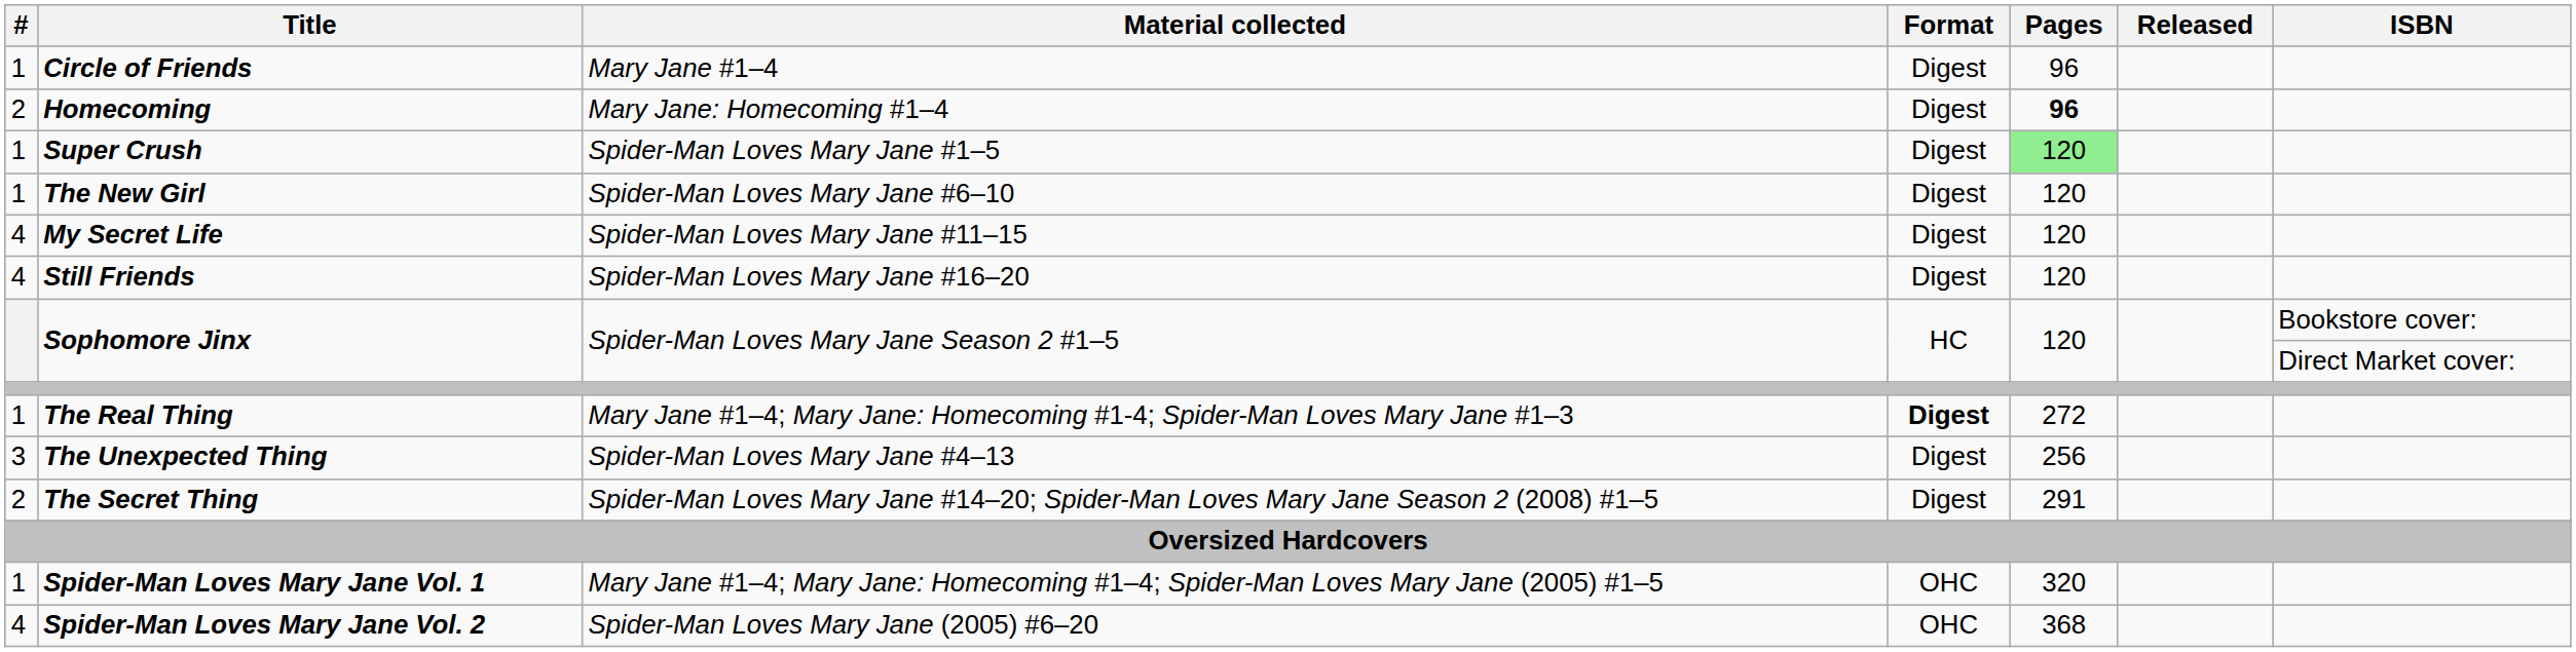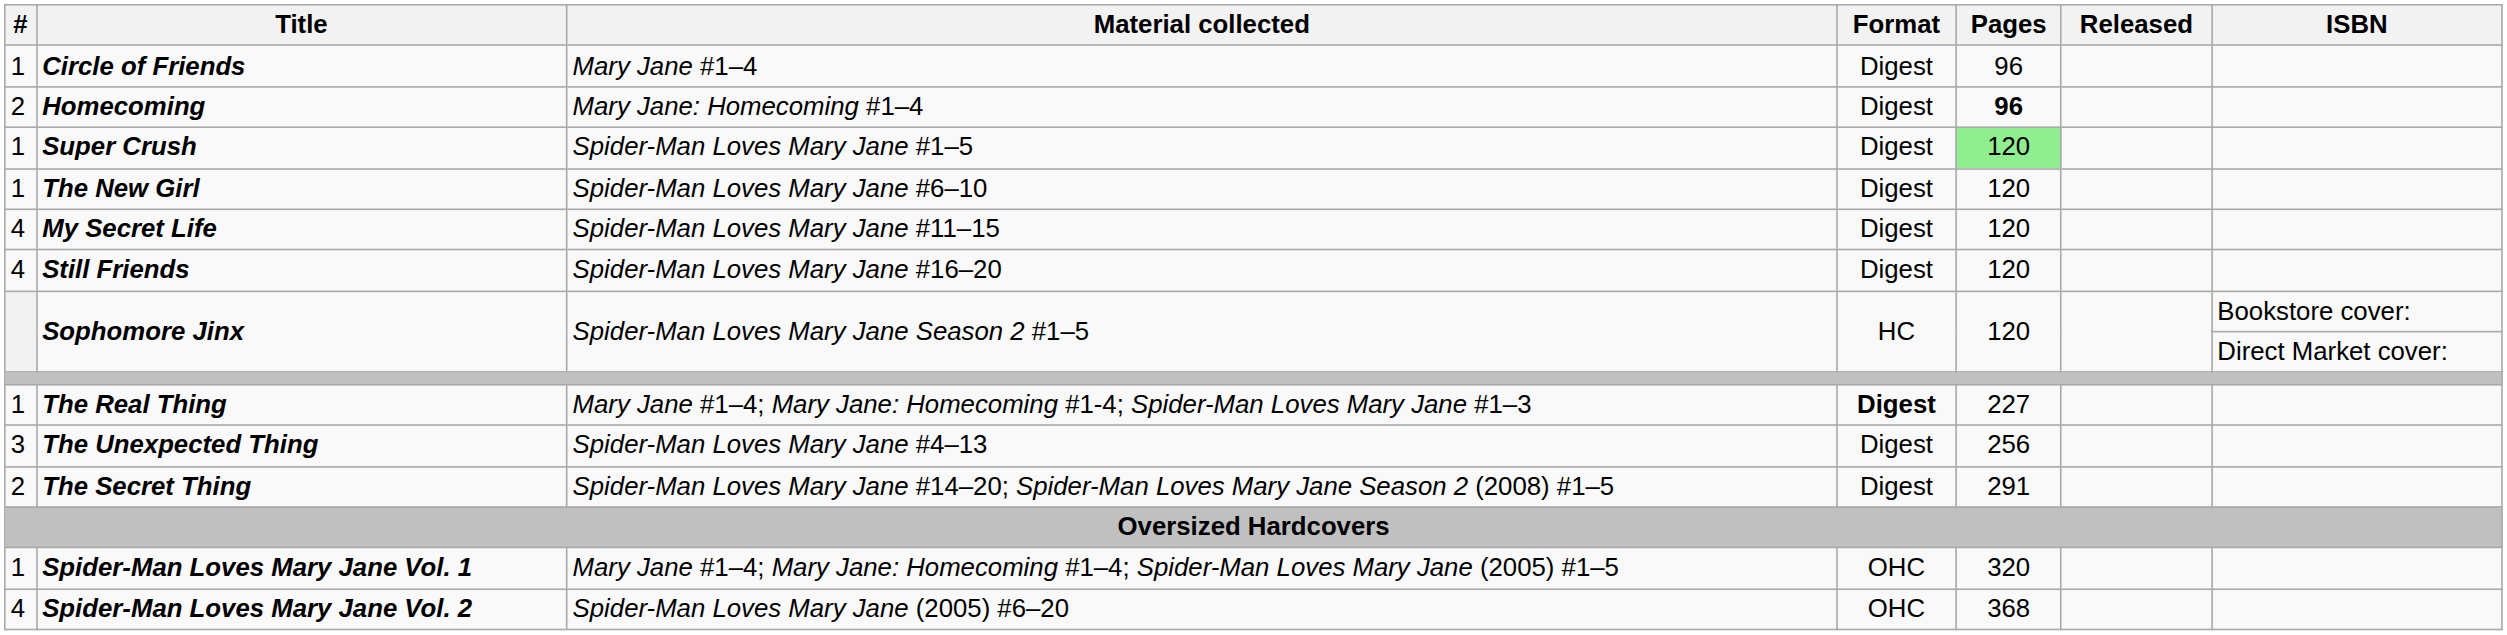 <table class="wikitable sortable" width=98%>
 <tr>
 <th class="unsortable">#</th>
 <th class="unsortable">Title</th>
 <th>Material collected</th>
 <th class="unsortable">Format</th>
 <th>Pages</th>
 <th>Released</th>
 <th class="unsortable">ISBN</th>
 </tr>
 <tr>
 <td>1</td>
 <td><strong><em>Circle of Friends</em></strong></td>
 <td><em>Mary Jane</em> #1–4</td>
 <td style="text-align: center;">Digest</td>
 <td style="text-align: center;">96</td>
 <td></td>
 <td></td>
 </tr>
 <tr>
 <td>2</td>
 <td><strong><em>Homecoming</em></strong></td>
 <td><em>Mary Jane: Homecoming</em> #1–4</td>
 <td style="text-align: center;">Digest</td>
 <td style="text-align: center;"><strong>96</strong></td>
 <td></td>
 <td></td>
 </tr>
 <tr>
 <td>1</td>
 <td><strong><em>Super Crush</em></strong></td>
 <td><em>Spider-Man Loves Mary Jane</em> #1–5</td>
 <td style="text-align: center;">Digest</td>
 <td style="background: lightgreen; text-align: center;">120</td>
 <td></td>
 <td></td>
 </tr>
 <tr>
 <td>1</td>
 <td><strong><em>The New Girl</em></strong></td>
 <td><em>Spider-Man Loves Mary Jane</em> #6–10</td>
 <td style="text-align: center;">Digest</td>
 <td style="text-align: center;">120</td>
 <td></td>
 <td></td>
 </tr>
 <tr>
 <td>4</td>
 <td><strong><em>My Secret Life</em></strong></td>
 <td><em>Spider-Man Loves Mary Jane</em> #11–15</td>
 <td style="text-align: center;">Digest</td>
 <td style="text-align: center;">120</td>
 <td></td>
 <td></td>
 </tr>
 <tr>
 <td>4</td>
 <td><strong><em>Still Friends</em></strong></td>
 <td><em>Spider-Man Loves Mary Jane</em> #16–20</td>
 <td style="text-align: center;">Digest</td>
 <td style="text-align: center;">120</td>
 <td></td>
 <td></td>
 </tr>
 <tr>
 <th style="background-color: light grey;" rowspan=2></th>
 <td rowspan=2><strong><em>Sophomore Jinx</em></strong></td>
 <td rowspan=2><em>Spider-Man Loves Mary Jane Season 2</em> #1–5</td>
 <td style="text-align: center;" rowspan=2>HC</td>
 <td style="text-align: center;" rowspan=2>120</td>
 <td rowspan=2></td>
 <td>Bookstore cover: </td>
 </tr>
 <tr>
 <td>Direct Market cover: </td>
 </tr>
 <tr>
 <th colspan="7" style="background-color: silver;"></th>
 </tr>
 <tr>
 <td>1</td>
 <td><strong><em>The Real Thing</em></strong></td>
 <td><em>Mary Jane</em> #1–4; <em>Mary Jane: Homecoming</em> #1-4; <em>Spider-Man Loves Mary Jane</em> #1–3</td>
 <td style="text-align: center;"><strong>Digest</strong></td>
-<td style="text-align: center;">272</td>
+<td style="text-align: center;">227</td>
 <td></td>
 <td></td>
 </tr>
 <tr>
 <td>3</td>
 <td><strong><em>The Unexpected Thing</em></strong></td>
 <td><em>Spider-Man Loves Mary Jane</em> #4–13</td>
 <td style="text-align: center;">Digest</td>
 <td style="text-align: center;">256</td>
 <td></td>
 <td></td>
 </tr>
 <tr>
 <td>2</td>
 <td><strong><em>The Secret Thing</em></strong></td>
 <td><em>Spider-Man Loves Mary Jane</em> #14–20; <em>Spider-Man Loves Mary Jane Season 2</em> (2008) #1–5</td>
 <td style="text-align: center;">Digest</td>
 <td style="text-align: center;">291</td>
 <td></td>
 <td></td>
 </tr>
 <tr>
 <th colspan="7" style="background-color: silver;">Oversized Hardcovers</th>
 </tr>
 <tr>
 <td>1</td>
 <td><strong><em>Spider-Man Loves Mary Jane Vol. 1</em></strong></td>
 <td><em>Mary Jane</em> #1–4; <em>Mary Jane: Homecoming</em> #1–4; <em>Spider-Man Loves Mary Jane</em> (2005) #1–5</td>
 <td style="text-align: center;">OHC</td>
 <td style="text-align: center;">320</td>
 <td></td>
 <td></td>
 </tr>
 <tr>
 <td>4</td>
 <td><strong><em>Spider-Man Loves Mary Jane Vol. 2</em></strong></td>
 <td><em>Spider-Man Loves Mary Jane</em> (2005) #6–20</td>
 <td style="text-align: center;">OHC</td>
 <td style="text-align: center;">368</td>
 <td></td>
 <td></td>
 </tr>
 </table>
